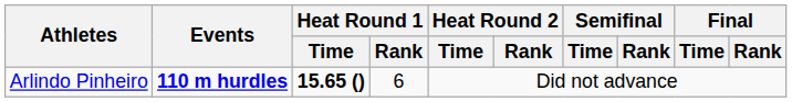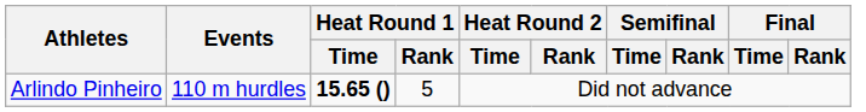 <table class=wikitable style=font-size:90%>
 <tr>
 <th rowspan=2>Athletes</th>
 <th rowspan=2>Events</th>
 <th colspan=2>Heat Round 1</th>
 <th colspan=2>Heat Round 2</th>
 <th colspan=2>Semifinal</th>
 <th colspan=2>Final</th>
 </tr>
 <tr>
 <th>Time</th>
 <th>Rank</th>
 <th>Time</th>
 <th>Rank</th>
 <th>Time</th>
 <th>Rank</th>
 <th>Time</th>
 <th>Rank</th>
 </tr>
 <tr>
 <td><a href='#'>Arlindo Pinheiro</a></td>
-<td><strong><a href='#'>110 m hurdles</a></strong></td>
+<td><a href='#'>110 m hurdles</a></td>
 <td align=center><strong>15.65 ()</strong></td>
-<td align=center>6</td>
+<td align=center>5</td>
 <td align=center colspan=6>Did not advance</td>
 </tr>
 </table>
